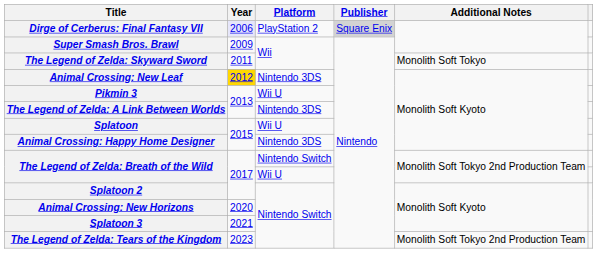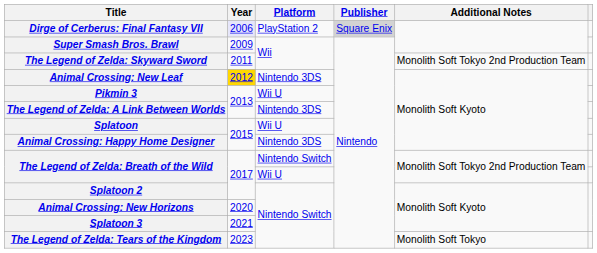 <table class="wikitable sortable plainrowheaders">
 <tr>
 <th scope="col">Title</th>
 <th scope="col">Year</th>
 <th scope="col"><a href='#'>Platform</a></th>
 <th scope="col"><a href='#'>Publisher</a></th>
 <th>Additional Notes</th>
 <th scope="col" class="unsortable"></th>
 </tr>
 <tr>
 <th scope="row"><em><a href='#'>Dirge of Cerberus: Final Fantasy VII</a></em></th>
 <td style="background: lavender; text-align: center;"><a href='#'>2006</a></td>
 <td><a href='#'>PlayStation 2</a></td>
 <td style="background: lightgrey;"><a href='#'>Square Enix</a></td>
 <td rowspan="2"></td>
 <td></td>
 </tr>
 <tr>
 <th scope="row"><em><a href='#'>Super Smash Bros. Brawl</a></em></th>
 <td style="text-align: center;"><a href='#'>2009</a></td>
 <td rowspan="2"><a href='#'>Wii</a></td>
 <td rowspan="13"><a href='#'>Nintendo</a></td>
 <td></td>
 </tr>
 <tr>
 <th scope="row"><em><a href='#'>The Legend of Zelda: Skyward Sword</a></em></th>
 <td style="text-align: center;"><a href='#'>2011</a></td>
-<td>Monolith Soft Tokyo</td>
+<td>Monolith Soft Tokyo 2nd Production Team</td>
 <td></td>
 </tr>
 <tr>
 <th scope="row"><em><a href='#'>Animal Crossing: New Leaf</a></em></th>
 <td style="background: gold; text-align: center;"><a href='#'>2012</a></td>
 <td><a href='#'>Nintendo 3DS</a></td>
 <td rowspan="5">Monolith Soft Kyoto</td>
 <td></td>
 </tr>
 <tr>
 <th scope="row"><em><a href='#'>Pikmin 3</a></em></th>
 <td rowspan="2" style="text-align: center;"><a href='#'>2013</a></td>
 <td><a href='#'>Wii U</a></td>
 <td></td>
 </tr>
 <tr>
 <th scope="row"><em><a href='#'>The Legend of Zelda: A Link Between Worlds</a></em></th>
 <td><a href='#'>Nintendo 3DS</a></td>
 <td></td>
 </tr>
 <tr>
 <th scope="row"><em><a href='#'>Splatoon</a></em></th>
 <td rowspan="2" style="text-align: center;"><a href='#'>2015</a></td>
 <td><a href='#'>Wii U</a></td>
 <td></td>
 </tr>
 <tr>
 <th scope="row"><em><a href='#'>Animal Crossing: Happy Home Designer</a></em></th>
 <td><a href='#'>Nintendo 3DS</a></td>
 <td></td>
 </tr>
 <tr>
 <th rowspan="2" scope="row"><em><a href='#'>The Legend of Zelda: Breath of the Wild</a></em></th>
 <td rowspan="3" style="text-align: center;"><a href='#'>2017</a></td>
 <td><a href='#'>Nintendo Switch</a></td>
 <td rowspan="2">Monolith Soft Tokyo 2nd Production Team</td>
 <td></td>
 </tr>
 <tr>
 <td><a href='#'>Wii U</a></td>
 <td></td>
 </tr>
 <tr>
 <th scope="row"><em><a href='#'>Splatoon 2</a></em></th>
 <td rowspan="4"><a href='#'>Nintendo Switch</a></td>
 <td rowspan="3">Monolith Soft Kyoto</td>
 <td rowspan="3"></td>
 </tr>
 <tr>
 <th scope="row"><em><a href='#'>Animal Crossing: New Horizons</a></em></th>
 <td style="text-align: center;"><a href='#'>2020</a></td>
 </tr>
 <tr>
 <th scope="row"><em><a href='#'>Splatoon 3</a></em></th>
 <td style="text-align: center;"><a href='#'>2021</a></td>
 </tr>
 <tr>
 <th scope="row"><em><a href='#'>The Legend of Zelda: Tears of the Kingdom</a></em></th>
 <td style="text-align: center;"><a href='#'>2023</a></td>
-<td>Monolith Soft Tokyo 2nd Production Team</td>
+<td>Monolith Soft Tokyo</td>
 <td></td>
 </tr>
 </table>
